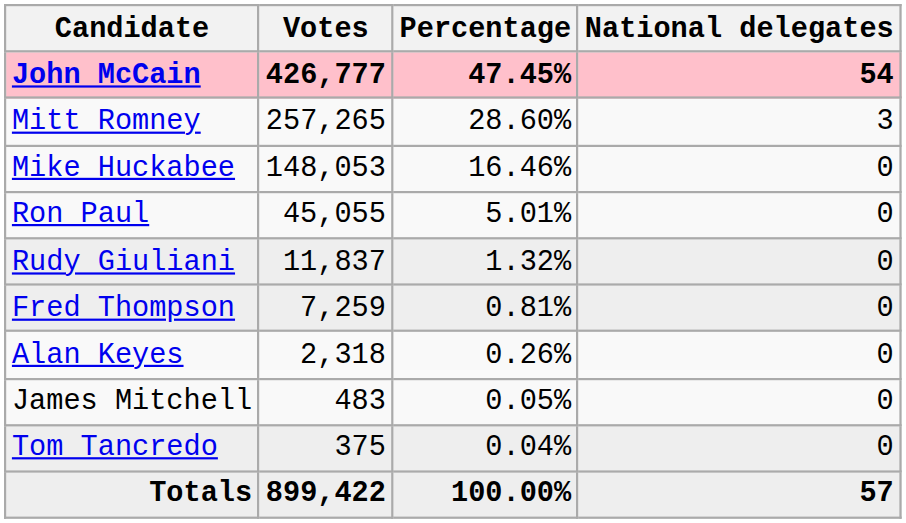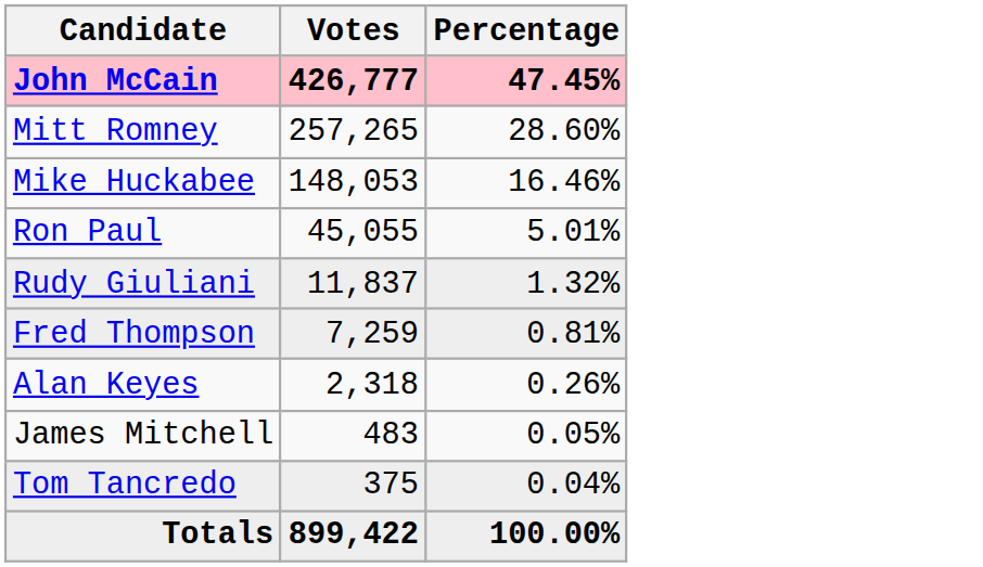 <table class="wikitable" style="text-align:right;">
 <tr>
 <th>Candidate</th>
 <th>Votes</th>
 <th>Percentage</th>
-<th>National delegates</th>
 </tr>
 <tr style="background:pink;">
 <td style="text-align:left;"><strong><a href='#'>John McCain</a></strong></td>
 <td><strong>426,777</strong></td>
 <td><strong>47.45%</strong></td>
-<td><strong>54</strong></td>
 </tr>
 <tr>
 <td style="text-align:left;"><a href='#'>Mitt Romney</a></td>
 <td>257,265</td>
 <td>28.60%</td>
-<td>3</td>
 </tr>
 <tr>
 <td style="text-align:left;"><a href='#'>Mike Huckabee</a></td>
 <td>148,053</td>
 <td>16.46%</td>
-<td>0</td>
 </tr>
 <tr>
 <td style="text-align:left;"><a href='#'>Ron Paul</a></td>
 <td>45,055</td>
 <td>5.01%</td>
-<td>0</td>
 </tr>
 <tr style="background:#eee;">
 <td style="text-align:left;"><a href='#'>Rudy Giuliani</a></td>
 <td>11,837</td>
 <td>1.32%</td>
-<td>0</td>
 </tr>
 <tr style="background:#eee;">
 <td style="text-align:left;"><a href='#'>Fred Thompson</a></td>
 <td>7,259</td>
 <td>0.81%</td>
-<td>0</td>
 </tr>
 <tr>
 <td style="text-align:left;"><a href='#'>Alan Keyes</a></td>
 <td>2,318</td>
 <td>0.26%</td>
-<td>0</td>
 </tr>
 <tr>
 <td style="text-align:left;">James Mitchell</td>
 <td>483</td>
 <td>0.05%</td>
-<td>0</td>
 </tr>
 <tr style="background:#eee;">
 <td style="text-align:left;"><a href='#'>Tom Tancredo</a></td>
 <td>375</td>
 <td>0.04%</td>
-<td>0</td>
 </tr>
 <tr style="background:#eee;">
 <td><strong>Totals</strong></td>
 <td><strong>899,422</strong></td>
 <td><strong>100.00%</strong></td>
-<td><strong>57</strong></td>
 </tr>
 </table>
